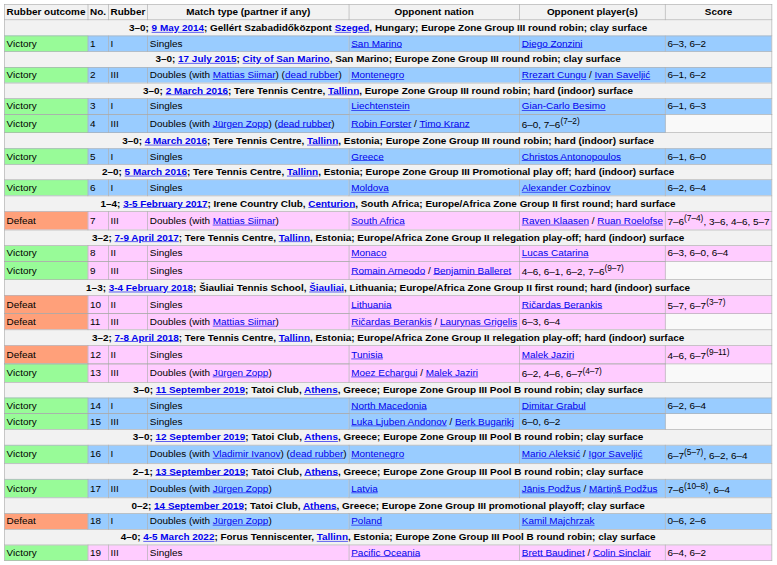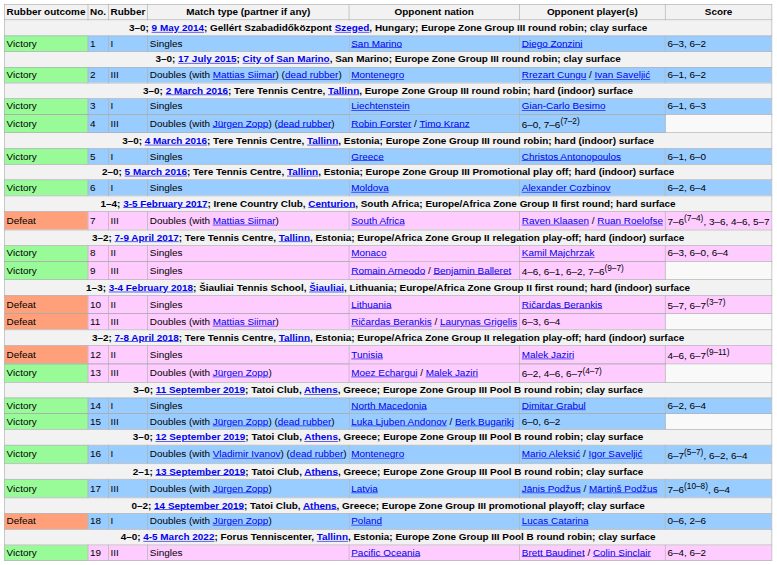 <table class=wikitable>
 <tr>
 <th>Rubber outcome</th>
 <th>No.</th>
 <th>Rubber</th>
 <th>Match type (partner if any)</th>
 <th>Opponent nation</th>
 <th>Opponent player(s)</th>
 <th>Score</th>
 </tr>
 <tr>
 <th colspan=7>3–0; <a href='#'>9 May 2014</a>; Gellért Szabadidőközpont <a href='#'>Szeged</a>, Hungary; Europe Zone Group III round robin; clay surface</th>
 </tr>
 <tr bgcolor=#99CCFF>
 <td bgcolor=98FB98>Victory</td>
 <td>1</td>
 <td>I</td>
 <td>Singles</td>
 <td> <a href='#'>San Marino</a></td>
 <td><a href='#'>Diego Zonzini</a></td>
 <td>6–3, 6–2</td>
 </tr>
 <tr>
 <th colspan=7>3–0; <a href='#'>17 July 2015</a>; <a href='#'>City of San Marino</a>, San Marino; Europe Zone Group III round robin; clay surface</th>
 </tr>
 <tr bgcolor=#99CCFF>
 <td bgcolor=98FB98>Victory</td>
 <td>2</td>
 <td>III</td>
 <td>Doubles (with <a href='#'>Mattias Siimar</a>) (<a href='#'>dead rubber</a>)</td>
 <td> <a href='#'>Montenegro</a></td>
 <td><a href='#'>Rrezart Cungu</a> / <a href='#'>Ivan Saveljić</a></td>
 <td>6–1, 6–2</td>
 </tr>
 <tr>
 <th colspan=7>3–0; <a href='#'>2 March 2016</a>; Tere Tennis Centre, <a href='#'>Tallinn</a>, Europe Zone Group III round robin; hard (indoor) surface</th>
 </tr>
 <tr bgcolor=#99CCFF>
 <td bgcolor=98FB98>Victory</td>
 <td>3</td>
 <td>I</td>
 <td>Singles</td>
 <td rowspan=2> <a href='#'>Liechtenstein</a></td>
 <td><a href='#'>Gian-Carlo Besimo</a></td>
 <td>6–1, 6–3</td>
 </tr>
 <tr>
 </tr>
 <tr bgcolor=#99CCFF>
 <td bgcolor=98FB98>Victory</td>
 <td>4</td>
 <td>III</td>
 <td>Doubles (with <a href='#'>Jürgen Zopp</a>) (<a href='#'>dead rubber</a>)</td>
 <td><a href='#'>Robin Forster</a> / <a href='#'>Timo Kranz</a></td>
 <td>6–0, 7–6<sup>(7–2)</sup></td>
 </tr>
 <tr>
 <th colspan=7>3–0; <a href='#'>4 March 2016</a>; Tere Tennis Centre, <a href='#'>Tallinn</a>, Estonia; Europe Zone Group III round robin; hard (indoor) surface</th>
 </tr>
 <tr bgcolor=#99CCFF>
 <td bgcolor=98FB98>Victory</td>
 <td>5</td>
 <td>I</td>
 <td>Singles</td>
 <td> <a href='#'>Greece</a></td>
 <td><a href='#'>Christos Antonopoulos</a></td>
 <td>6–1, 6–0</td>
 </tr>
 <tr>
 <th colspan=7>2–0; <a href='#'>5 March 2016</a>; Tere Tennis Centre, <a href='#'>Tallinn</a>, Estonia; Europe Zone Group III Promotional play off; hard (indoor) surface</th>
 </tr>
 <tr bgcolor=#99CCFF>
 <td bgcolor=98FB98>Victory</td>
 <td>6</td>
 <td>I</td>
 <td>Singles</td>
 <td> <a href='#'>Moldova</a></td>
 <td><a href='#'>Alexander Cozbinov</a></td>
 <td>6–2, 6–4</td>
 </tr>
 <tr>
 <th colspan=7>1–4; <a href='#'>3-5 February 2017</a>; Irene Country Club, <a href='#'>Centurion</a>, South Africa; Europe/Africa Zone Group II first round; hard surface</th>
 </tr>
 <tr bgcolor=#FFCCFF>
 <td bgcolor=FFA07A>Defeat</td>
 <td>7</td>
 <td>III</td>
 <td>Doubles (with <a href='#'>Mattias Siimar</a>)</td>
 <td> <a href='#'>South Africa</a></td>
 <td><a href='#'>Raven Klaasen</a> / <a href='#'>Ruan Roelofse</a></td>
 <td>7–6<sup>(7–4)</sup>, 3–6, 4–6, 5–7</td>
 </tr>
 <tr>
 <th colspan=7>3–2; <a href='#'>7-9 April 2017</a>; Tere Tennis Centre, <a href='#'>Tallinn</a>, Estonia; Europe/Africa Zone Group II relegation play-off; hard (indoor) surface</th>
 </tr>
 <tr bgcolor=#FFCCFF>
 <td bgcolor=98FB98>Victory</td>
 <td>8</td>
 <td>II</td>
 <td>Singles</td>
 <td rowspan=2> <a href='#'>Monaco</a></td>
-<td><a href='#'>Lucas Catarina</a></td>
+<td><a href='#'>Kamil Majchrzak</a></td>
 <td>6–3, 6–0, 6–4</td>
 </tr>
 <tr>
 </tr>
 <tr bgcolor=#FFCCFF>
 <td bgcolor=98FB98>Victory</td>
 <td>9</td>
 <td>III</td>
 <td>Singles</td>
 <td><a href='#'>Romain Arneodo</a> / <a href='#'>Benjamin Balleret</a></td>
 <td>4–6, 6–1, 6–2, 7–6<sup>(9–7)</sup></td>
 </tr>
 <tr>
 <th colspan=7>1–3; <a href='#'>3-4 February 2018</a>; Šiauliai Tennis School, <a href='#'>Šiauliai</a>, Lithuania; Europe/Africa Zone Group II first round; hard (indoor) surface</th>
 </tr>
 <tr bgcolor=#FFCCFF>
 <td bgcolor=FFA07A>Defeat</td>
 <td>10</td>
 <td>II</td>
 <td>Singles</td>
 <td rowspan=2> <a href='#'>Lithuania</a></td>
 <td><a href='#'>Ričardas Berankis</a></td>
 <td>5–7, 6–7<sup>(3–7)</sup></td>
 </tr>
 <tr>
 </tr>
 <tr bgcolor=#FFCCFF>
 <td bgcolor=FFA07A>Defeat</td>
 <td>11</td>
 <td>III</td>
 <td>Doubles (with <a href='#'>Mattias Siimar</a>)</td>
 <td><a href='#'>Ričardas Berankis</a> / <a href='#'>Laurynas Grigelis</a></td>
 <td>6–3, 6–4</td>
 </tr>
 <tr>
 <th colspan=7>3–2; <a href='#'>7-8 April 2018</a>; Tere Tennis Centre, <a href='#'>Tallinn</a>, Estonia; Europe/Africa Zone Group II relegation play-off; hard (indoor) surface</th>
 </tr>
 <tr bgcolor=#FFCCFF>
 <td bgcolor=FFA07A>Defeat</td>
 <td>12</td>
 <td>II</td>
 <td>Singles</td>
 <td rowspan=2> <a href='#'>Tunisia</a></td>
 <td><a href='#'>Malek Jaziri</a></td>
 <td>4–6, 6–7<sup>(9–11)</sup></td>
 </tr>
 <tr>
 </tr>
 <tr bgcolor=#FFCCFF>
 <td bgcolor=98FB98>Victory</td>
 <td>13</td>
 <td>III</td>
 <td>Doubles (with <a href='#'>Jürgen Zopp</a>)</td>
 <td><a href='#'>Moez Echargui</a> / <a href='#'>Malek Jaziri</a></td>
 <td>6–2, 4–6, 6–7<sup>(4–7)</sup></td>
 </tr>
 <tr>
 <th colspan=7>3–0; <a href='#'>11 September 2019</a>; Tatoi Club, <a href='#'>Athens</a>, Greece; Europe Zone Group III Pool B round robin; clay surface</th>
 </tr>
 <tr bgcolor=#99CCFF>
 <td bgcolor=98FB98>Victory</td>
 <td>14</td>
 <td>I</td>
 <td>Singles</td>
 <td rowspan=2> <a href='#'>North Macedonia</a></td>
 <td><a href='#'>Dimitar Grabul</a></td>
 <td>6–2, 6–4</td>
 </tr>
 <tr>
 </tr>
 <tr bgcolor=#99CCFF>
 <td bgcolor=98FB98>Victory</td>
 <td>15</td>
 <td>III</td>
-<td>Singles</td>
+<td>Doubles (with <a href='#'>Jürgen Zopp</a>) (<a href='#'>dead rubber</a>)</td>
 <td><a href='#'>Luka Ljuben Andonov</a> / <a href='#'>Berk Bugarikj</a></td>
 <td>6–0, 6–2</td>
 </tr>
 <tr>
 <th colspan=7>3–0; <a href='#'>12 September 2019</a>; Tatoi Club, <a href='#'>Athens</a>, Greece; Europe Zone Group III Pool B round robin; clay surface</th>
 </tr>
 <tr bgcolor=#99CCFF>
 <td bgcolor=98FB98>Victory</td>
 <td>16</td>
 <td>I</td>
 <td>Doubles (with <a href='#'>Vladimir Ivanov</a>) (<a href='#'>dead rubber</a>)</td>
 <td> <a href='#'>Montenegro</a></td>
 <td><a href='#'>Mario Aleksić</a> / <a href='#'>Igor Saveljić</a></td>
 <td>6–7<sup>(5–7)</sup>, 6–2, 6–4</td>
 </tr>
 <tr>
 <th colspan=7>2–1; <a href='#'>13 September 2019</a>; Tatoi Club, <a href='#'>Athens</a>, Greece; Europe Zone Group III Pool B round robin; clay surface</th>
 </tr>
 <tr bgcolor=#99CCFF>
 <td bgcolor=98FB98>Victory</td>
 <td>17</td>
 <td>III</td>
 <td>Doubles (with <a href='#'>Jürgen Zopp</a>)</td>
 <td> <a href='#'>Latvia</a></td>
 <td><a href='#'>Jānis Podžus</a> / <a href='#'>Mārtiņš Podžus</a></td>
 <td>7–6<sup>(10–8)</sup>, 6–4</td>
 </tr>
 <tr>
 <th colspan=7>0–2; <a href='#'>14 September 2019</a>; Tatoi Club, <a href='#'>Athens</a>, Greece; Europe Zone Group III promotional playoff; clay surface</th>
 </tr>
 <tr bgcolor=#99CCFF>
 <td bgcolor=FFA07A>Defeat</td>
 <td>18</td>
 <td>I</td>
 <td>Doubles (with <a href='#'>Jürgen Zopp</a>)</td>
 <td> <a href='#'>Poland</a></td>
-<td><a href='#'>Kamil Majchrzak</a></td>
+<td><a href='#'>Lucas Catarina</a></td>
 <td>0–6, 2–6</td>
 </tr>
 <tr>
 <th colspan=7>4–0; <a href='#'>4-5 March 2022</a>; Forus Tenniscenter, <a href='#'>Tallinn</a>, Estonia; Europe Zone Group III Pool B round robin; clay surface</th>
 </tr>
 <tr bgcolor=#FFCCFF>
 <td bgcolor=98FB98>Victory</td>
 <td>19</td>
 <td>III</td>
 <td>Singles</td>
 <td> <a href='#'>Pacific Oceania</a></td>
 <td><a href='#'>Brett Baudinet</a> / <a href='#'>Colin Sinclair</a></td>
 <td>6–4, 6–2</td>
 </tr>
 </table>
